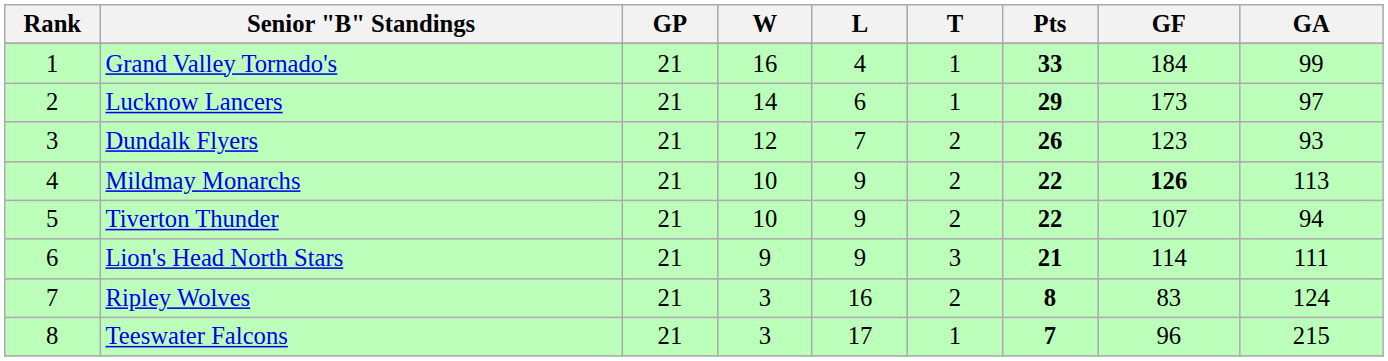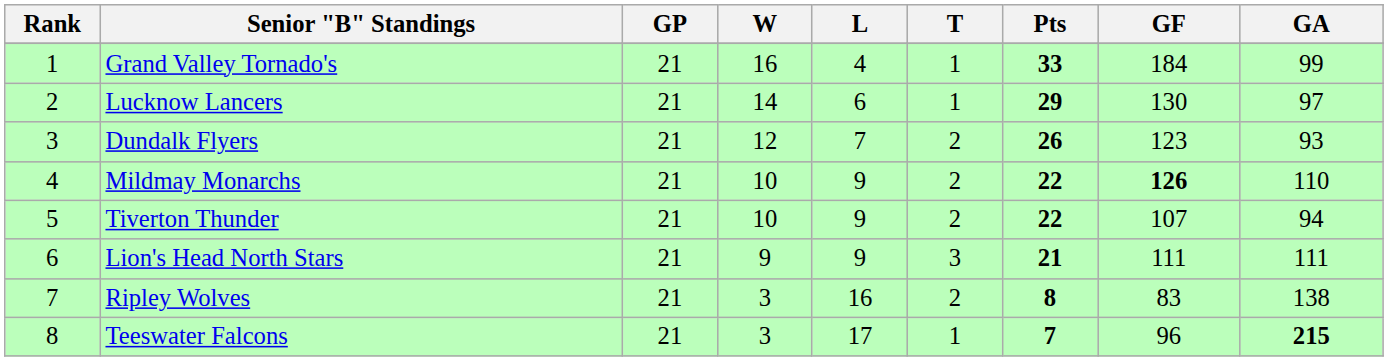 <table class="wikitable" style="text-align:center" width:50em">
 <tr>
 <th bgcolor="#DDDDFF" width="5%">Rank</th>
 <th bgcolor="#DDDDFF" width="27.5%">Senior "B" Standings</th>
 <th bgcolor="#DDDDFF" width="5%">GP</th>
 <th bgcolor="#DDDDFF" width="5%">W</th>
 <th bgcolor="#DDDDFF" width="5%">L</th>
 <th bgcolor="#DDDDFF" width="5%">T</th>
 <th bgcolor="#DDDDFF" width="5%">Pts</th>
 <th bgcolor="#DDDDFF" width="7.5%">GF</th>
 <th bgcolor="#DDDDFF" width="7.5%">GA</th>
 </tr>
 <tr>
 </tr>
 <tr bgcolor="#bbffbb">
 <td>1</td>
 <td align=left><a href='#'>Grand Valley Tornado's</a></td>
 <td>21</td>
 <td>16</td>
 <td>4</td>
 <td>1</td>
 <td><strong>33</strong></td>
 <td>184</td>
 <td>99</td>
 </tr>
 <tr bgcolor="#bbffbb">
 <td>2</td>
 <td align=left><a href='#'>Lucknow Lancers</a></td>
 <td>21</td>
 <td>14</td>
 <td>6</td>
 <td>1</td>
 <td><strong>29</strong></td>
-<td>173</td>
+<td>130</td>
 <td>97</td>
 </tr>
 <tr bgcolor="#bbffbb">
 <td>3</td>
 <td align=left><a href='#'>Dundalk Flyers</a></td>
 <td>21</td>
 <td>12</td>
 <td>7</td>
 <td>2</td>
 <td><strong>26</strong></td>
 <td>123</td>
 <td>93</td>
 </tr>
 <tr bgcolor="#bbffbb">
 <td>4</td>
 <td align=left><a href='#'>Mildmay Monarchs</a></td>
 <td>21</td>
 <td>10</td>
 <td>9</td>
 <td>2</td>
 <td><strong>22</strong></td>
 <td><strong>126</strong></td>
-<td>113</td>
+<td>110</td>
 </tr>
 <tr bgcolor="#bbffbb">
 <td>5</td>
 <td align=left><a href='#'>Tiverton Thunder</a></td>
 <td>21</td>
 <td>10</td>
 <td>9</td>
 <td>2</td>
 <td><strong>22</strong></td>
 <td>107</td>
 <td>94</td>
 </tr>
 <tr bgcolor="#bbffbb">
 <td>6</td>
 <td align=left><a href='#'>Lion's Head North Stars</a></td>
 <td>21</td>
 <td>9</td>
 <td>9</td>
 <td>3</td>
 <td><strong>21</strong></td>
-<td>114</td>
+<td>111</td>
 <td>111</td>
 </tr>
 <tr bgcolor="#bbffbb">
 <td>7</td>
 <td align=left><a href='#'>Ripley Wolves</a></td>
 <td>21</td>
 <td>3</td>
 <td>16</td>
 <td>2</td>
 <td><strong>8</strong></td>
 <td>83</td>
-<td>124</td>
+<td>138</td>
 </tr>
 <tr bgcolor="#bbffbb">
 <td>8</td>
 <td align=left><a href='#'>Teeswater Falcons</a></td>
 <td>21</td>
 <td>3</td>
 <td>17</td>
 <td>1</td>
 <td><strong>7</strong></td>
 <td>96</td>
-<td>215</td>
+<td><strong>215</strong></td>
 </tr>
 </table>
